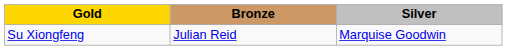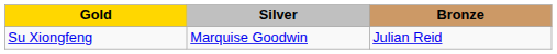 <table class="wikitable" style="text-align:left">
 <tr align="center">
 <td width=200 bgcolor=gold><strong>Gold</strong></td>
+<td width=200 bgcolor=silver><strong>Silver</strong></td>
 <td width=200 bgcolor=CC9966><strong>Bronze</strong></td>
-<td width=200 bgcolor=silver><strong>Silver</strong></td>
 </tr>
 <tr>
 <td><a href='#'>Su Xiongfeng</a><br><em></em></td>
+<td><a href='#'>Marquise Goodwin</a><br><em></em></td>
 <td><a href='#'>Julian Reid</a><br><em></em></td>
-<td><a href='#'>Marquise Goodwin</a><br><em></em></td>
 </tr>
 </table>
